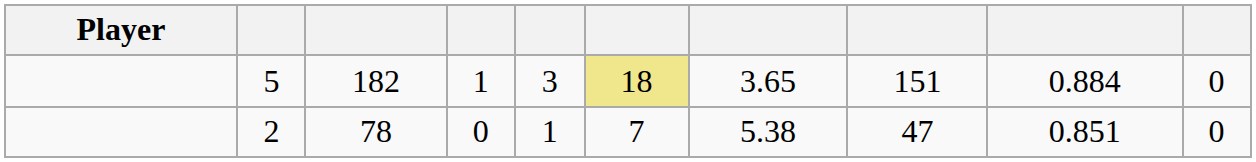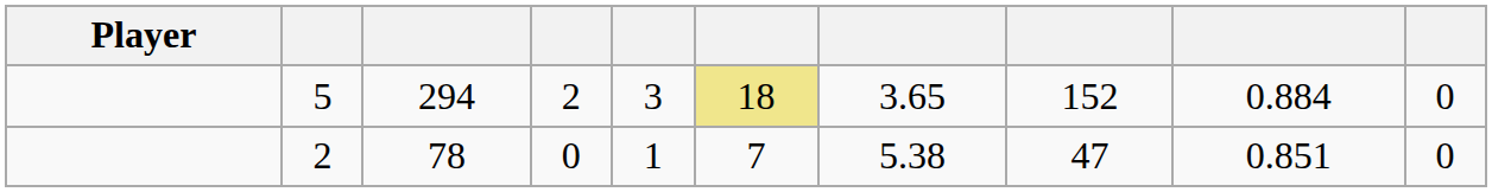 <table class="wikitable sortable" style="width:100%; text-align:center;">
 <tr style="text-align:center; background:#ddd;">
 <th>Player</th>
 <th></th>
 <th></th>
 <th></th>
 <th></th>
 <th></th>
 <th></th>
 <th></th>
 <th></th>
 <th></th>
 </tr>
 <tr>
 <td></td>
 <td>5</td>
-<td>182</td>
-<td>1</td>
+<td>294</td>
+<td>2</td>
 <td>3</td>
 <td style="background: khaki;">18</td>
 <td>3.65</td>
-<td>151</td>
+<td>152</td>
 <td>0.884</td>
 <td>0</td>
 </tr>
 <tr>
 <td></td>
 <td>2</td>
 <td>78</td>
 <td>0</td>
 <td>1</td>
 <td>7</td>
 <td>5.38</td>
 <td>47</td>
 <td>0.851</td>
 <td>0</td>
 </tr>
 </table>
